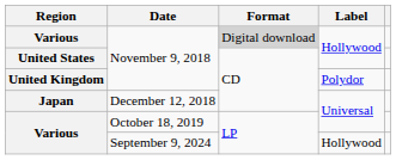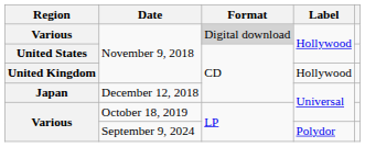 <table class="wikitable plainrowheaders">
 <tr>
 <th scope="col">Region</th>
 <th scope="col">Date</th>
 <th scope="col">Format</th>
 <th scope="col">Label</th>
 <th scope="col"></th>
 </tr>
 <tr>
 <th scope="row">Various</th>
 <td rowspan="3">November 9, 2018</td>
 <td style="background: lightgrey;">Digital download</td>
 <td rowspan="2"><a href='#'>Hollywood</a></td>
 <td align="center"></td>
 </tr>
 <tr>
 <th scope="row">United States</th>
 <td rowspan="3">CD</td>
 <td align="center"></td>
 </tr>
 <tr>
 <th scope="row">United Kingdom</th>
-<td><a href='#'>Polydor</a></td>
+<td>Hollywood</td>
 <td align="center"></td>
 </tr>
 <tr>
 <th scope="row">Japan</th>
 <td>December 12, 2018</td>
 <td rowspan="2"><a href='#'>Universal</a></td>
 <td align="center"></td>
 </tr>
 <tr>
 <th scope="row" rowspan="2">Various</th>
 <td>October 18, 2019</td>
 <td rowspan="2"><a href='#'>LP</a></td>
 <td align="center"></td>
 </tr>
 <tr>
 <td>September 9, 2024</td>
-<td>Hollywood</td>
+<td><a href='#'>Polydor</a></td>
 <td align="center"></td>
 </tr>
 </table>
